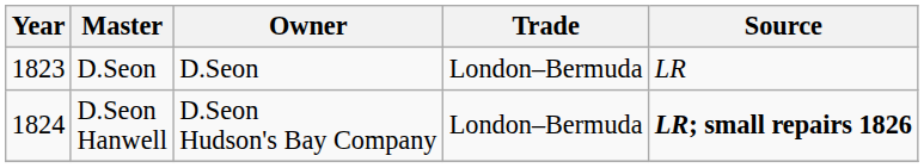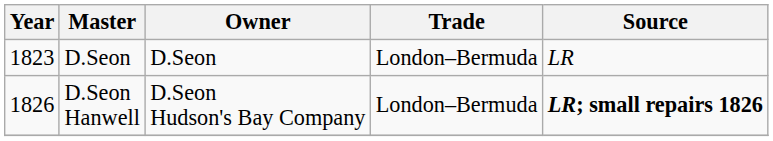 <table class=" wikitable">
 <tr>
 <th>Year</th>
 <th>Master</th>
 <th>Owner</th>
 <th>Trade</th>
 <th>Source</th>
 </tr>
 <tr>
 <td>1823</td>
 <td>D.Seon</td>
 <td>D.Seon</td>
 <td>London–Bermuda</td>
 <td><em>LR</em></td>
 </tr>
 <tr>
-<td>1824</td>
+<td>1826</td>
 <td>D.Seon<br>Hanwell</td>
 <td>D.Seon<br>Hudson's Bay Company</td>
 <td>London–Bermuda</td>
 <td><strong><em>LR</em>; small repairs 1826</strong></td>
 </tr>
 <tr>
 </tr>
 </table>
